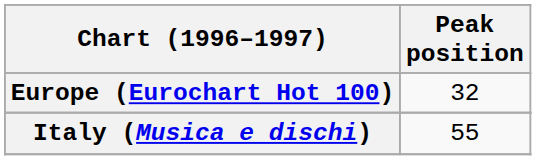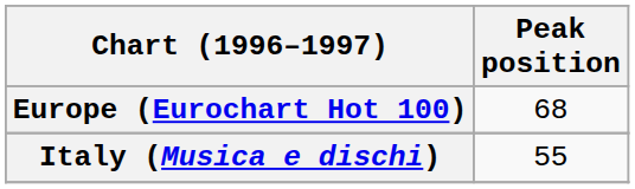 <table class="wikitable sortable plainrowheaders">
 <tr>
 <th>Chart (1996–1997)</th>
 <th>Peak<br>position</th>
 </tr>
 <tr>
 <th scope="row">Europe (<a href='#'>Eurochart Hot 100</a>)</th>
-<td align="center">32</td>
+<td align="center">68</td>
 </tr>
 <tr>
 </tr>
 <tr>
 </tr>
 <tr>
 <th scope="row">Italy (<em><a href='#'>Musica e dischi</a></em>)</th>
 <td align="center">55</td>
 </tr>
 <tr>
 </tr>
 <tr>
 </tr>
 <tr>
 </tr>
 <tr>
 </tr>
 <tr>
 </tr>
 <tr>
 </tr>
 <tr>
 </tr>
 </table>
